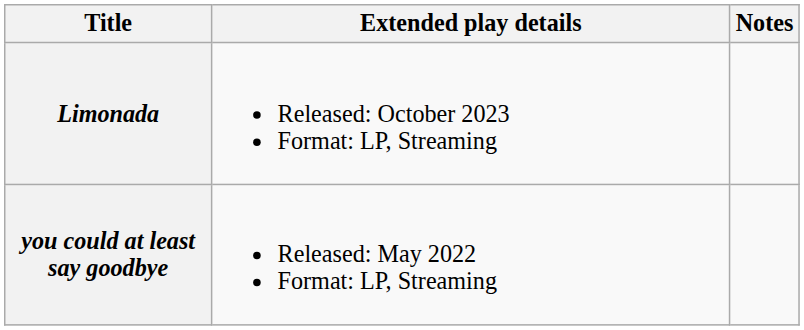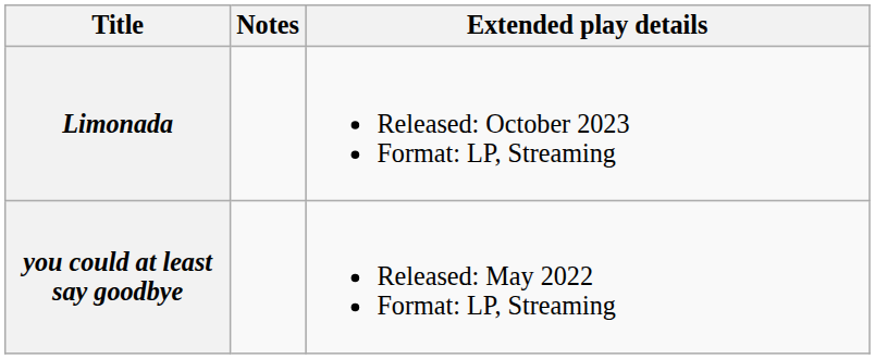 <table class="wikitable plainrowheaders">
 <tr>
 <th scope="col" style="width:8.1em;">Title</th>
+<th>Notes</th>
 <th scope="col" style="width:21em;">Extended play details</th>
-<th>Notes</th>
 </tr>
 <tr>
 <th scope="row"><em>Limonada</em></th>
+<td></td>
 <td><br><ul><li>Released: October 2023</li><li>Format: LP, Streaming</li></ul></td>
-<td></td>
 </tr>
 <tr>
 <th scope="row"><em>you could at least say goodbye</em></th>
+<td></td>
 <td><br><ul><li>Released: May 2022</li><li>Format: LP, Streaming</li></ul></td>
-<td></td>
 </tr>
 </table>
